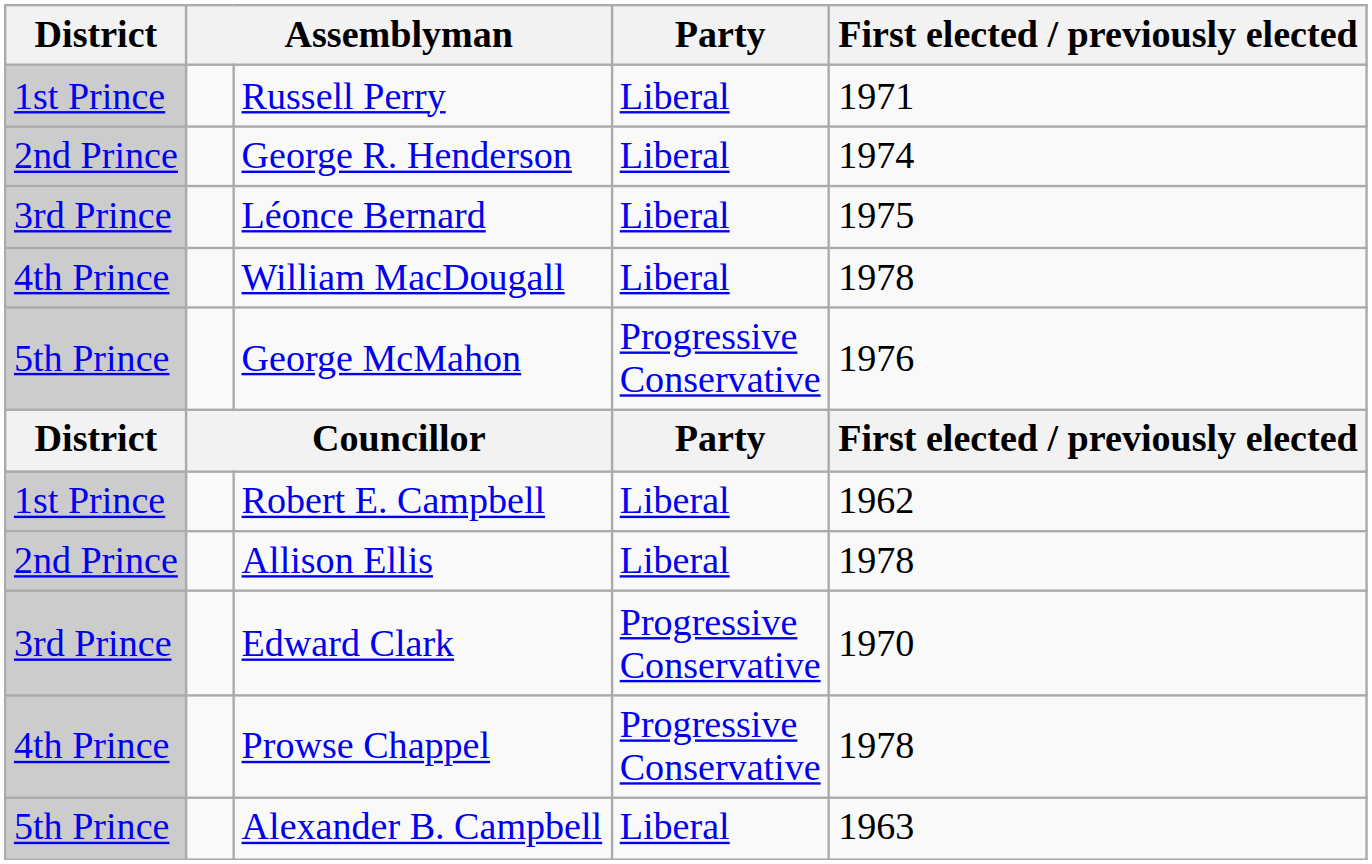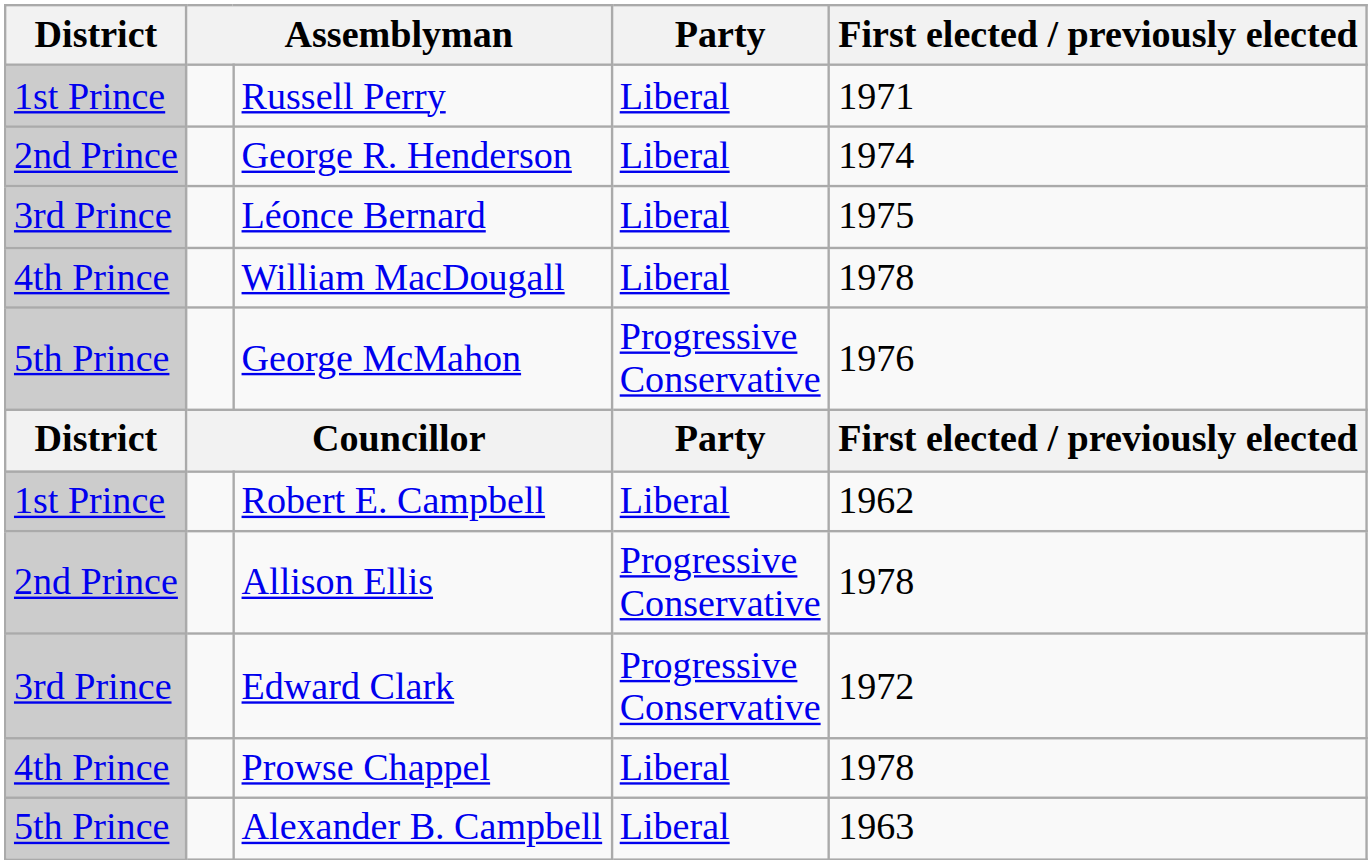 <table class="wikitable sortable">
 <tr>
 <th>District</th>
 <th colspan="2">Assemblyman</th>
 <th>Party</th>
 <th>First elected / previously elected</th>
 </tr>
 <tr>
 <td bgcolor="CCCCCC"><a href='#'>1st Prince</a></td>
 <td>   </td>
 <td><a href='#'>Russell Perry</a></td>
 <td><a href='#'>Liberal</a></td>
 <td>1971</td>
 </tr>
 <tr>
 <td bgcolor="CCCCCC"><a href='#'>2nd Prince</a></td>
 <td>   </td>
 <td><a href='#'>George R. Henderson</a></td>
 <td><a href='#'>Liberal</a></td>
 <td>1974</td>
 </tr>
 <tr>
 <td bgcolor="CCCCCC"><a href='#'>3rd Prince</a></td>
 <td>   </td>
 <td><a href='#'>Léonce Bernard</a></td>
 <td><a href='#'>Liberal</a></td>
 <td>1975</td>
 </tr>
 <tr>
 <td bgcolor="CCCCCC"><a href='#'>4th Prince</a></td>
 <td>   </td>
 <td><a href='#'>William MacDougall</a></td>
 <td><a href='#'>Liberal</a></td>
 <td>1978</td>
 </tr>
 <tr>
 <td bgcolor="CCCCCC"><a href='#'>5th Prince</a></td>
 <td>   </td>
 <td><a href='#'>George McMahon</a></td>
 <td><a href='#'>Progressive <br> Conservative</a></td>
 <td>1976</td>
 </tr>
 <tr>
 <th>District</th>
 <th colspan="2">Councillor</th>
 <th>Party</th>
 <th>First elected / previously elected</th>
 </tr>
 <tr>
 <td bgcolor="CCCCCC"><a href='#'>1st Prince</a></td>
 <td>   </td>
 <td><a href='#'>Robert E. Campbell</a></td>
 <td><a href='#'>Liberal</a></td>
 <td>1962</td>
 </tr>
 <tr>
 <td bgcolor="CCCCCC"><a href='#'>2nd Prince</a></td>
 <td>   </td>
 <td><a href='#'>Allison Ellis</a></td>
-<td><a href='#'>Liberal</a></td>
+<td><a href='#'>Progressive <br> Conservative</a></td>
 <td>1978</td>
 </tr>
 <tr>
 <td bgcolor="CCCCCC"><a href='#'>3rd Prince</a></td>
 <td>   </td>
 <td><a href='#'>Edward Clark</a></td>
 <td><a href='#'>Progressive <br> Conservative</a></td>
-<td>1970</td>
+<td>1972</td>
 </tr>
 <tr>
 <td bgcolor="CCCCCC"><a href='#'>4th Prince</a></td>
 <td>    <br></td>
 <td><a href='#'>Prowse Chappel</a></td>
-<td><a href='#'>Progressive <br> Conservative</a></td>
+<td><a href='#'>Liberal</a></td>
 <td>1978</td>
 </tr>
 <tr>
 <td bgcolor="CCCCCC"><a href='#'>5th Prince</a></td>
 <td>   </td>
 <td><a href='#'>Alexander B. Campbell</a><br></td>
 <td><a href='#'>Liberal</a></td>
 <td>1963</td>
 </tr>
 </table>
